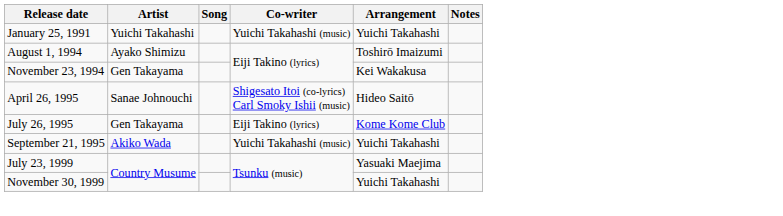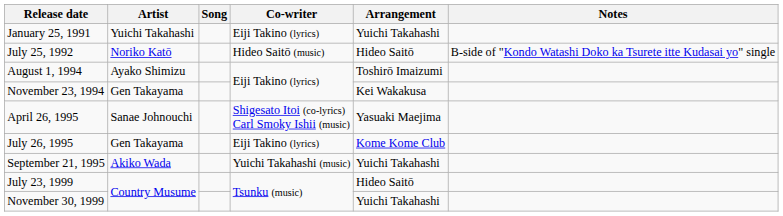 <table class=wikitable>
 <tr>
 <th>Release date</th>
 <th>Artist</th>
 <th>Song</th>
 <th>Co-writer</th>
 <th>Arrangement</th>
 <th>Notes</th>
 </tr>
 <tr>
 <td>January 25, 1991</td>
 <td>Yuichi Takahashi</td>
 <td></td>
-<td>Yuichi Takahashi <small>(music)</small></td>
+<td>Eiji Takino <small>(lyrics)</small></td>
 <td>Yuichi Takahashi</td>
 <td></td>
+</tr>
+<tr>
+<td>July 25, 1992</td>
+<td><a href='#'>Noriko Katō</a></td>
+<td></td>
+<td>Hideo Saitō <small>(music)</small></td>
+<td>Hideo Saitō</td>
+<td>B-side of "<a href='#'>Kondo Watashi Doko ka Tsurete itte Kudasai yo</a>" single</td>
 </tr>
 <tr>
 <td>August 1, 1994</td>
 <td>Ayako Shimizu</td>
 <td></td>
 <td rowspan="2">Eiji Takino <small>(lyrics)</small></td>
 <td>Toshirō Imaizumi</td>
 <td></td>
 </tr>
 <tr>
 <td>November 23, 1994</td>
 <td>Gen Takayama</td>
 <td></td>
 <td>Kei Wakakusa</td>
 <td></td>
 </tr>
 <tr>
 <td>April 26, 1995</td>
 <td>Sanae Johnouchi</td>
 <td></td>
 <td><a href='#'>Shigesato Itoi</a> <small>(co-lyrics)</small><br><a href='#'>Carl Smoky Ishii</a> <small>(music)</small></td>
-<td>Hideo Saitō</td>
+<td>Yasuaki Maejima</td>
 <td></td>
 </tr>
 <tr>
 <td>July 26, 1995</td>
 <td>Gen Takayama</td>
 <td></td>
 <td>Eiji Takino <small>(lyrics)</small></td>
 <td><a href='#'>Kome Kome Club</a></td>
 <td></td>
 </tr>
 <tr>
 <td>September 21, 1995</td>
 <td><a href='#'>Akiko Wada</a></td>
 <td></td>
 <td>Yuichi Takahashi <small>(music)</small></td>
 <td>Yuichi Takahashi</td>
 <td></td>
 </tr>
 <tr>
 <td>July 23, 1999</td>
 <td rowspan="2"><a href='#'>Country Musume</a></td>
 <td></td>
 <td rowspan="2"><a href='#'>Tsunku</a> <small>(music)</small></td>
-<td>Yasuaki Maejima</td>
+<td>Hideo Saitō</td>
 <td></td>
 </tr>
 <tr>
 <td>November 30, 1999</td>
 <td><br></td>
 <td>Yuichi Takahashi</td>
 <td></td>
 </tr>
 </table>
